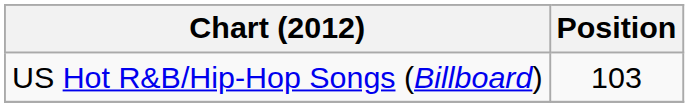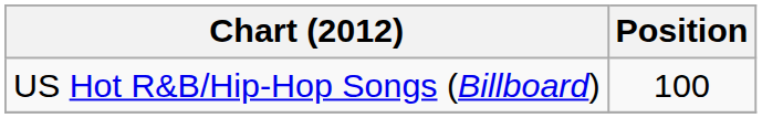 <table class="wikitable">
 <tr>
 <th scope="col">Chart (2012)</th>
 <th scope="col">Position</th>
 </tr>
 <tr>
 <td>US <a href='#'>Hot R&B/Hip-Hop Songs</a> (<em><a href='#'>Billboard</a></em>)</td>
-<td style="text-align:center;">103</td>
+<td style="text-align:center;">100</td>
 </tr>
 <tr>
 </tr>
 </table>
